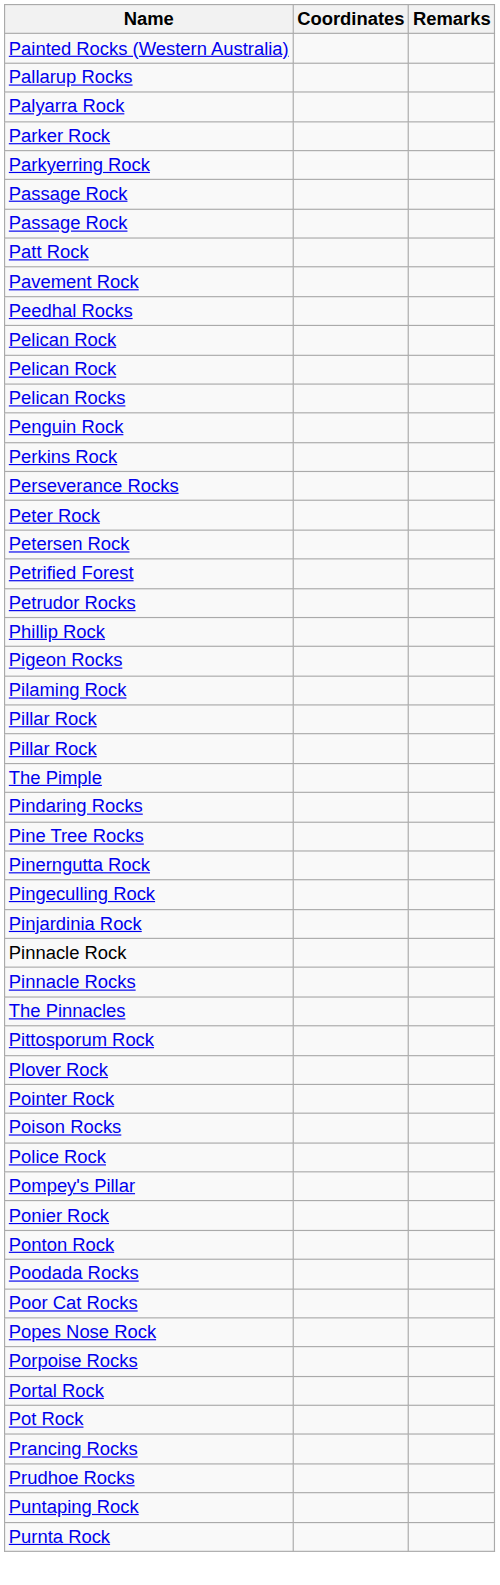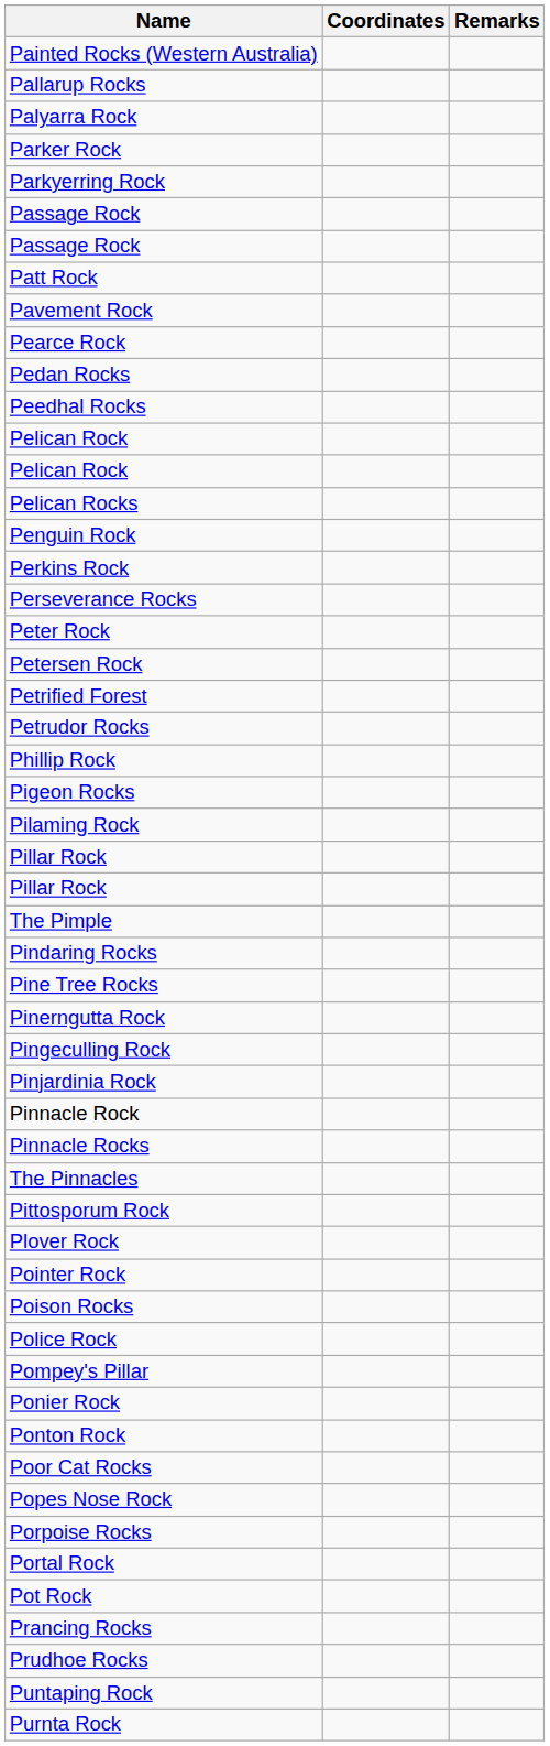 <table class="wikitable">
 <tr>
 <th>Name</th>
 <th>Coordinates</th>
 <th>Remarks</th>
 </tr>
 <tr>
 <td><a href='#'>Painted Rocks (Western Australia)</a></td>
 <td></td>
 <td></td>
 </tr>
 <tr>
 <td><a href='#'>Pallarup Rocks</a></td>
 <td></td>
 <td></td>
 </tr>
 <tr>
 <td><a href='#'>Palyarra Rock</a></td>
 <td></td>
 <td></td>
 </tr>
 <tr>
 <td><a href='#'>Parker Rock</a></td>
 <td></td>
 <td></td>
 </tr>
 <tr>
 <td><a href='#'>Parkyerring Rock</a></td>
 <td></td>
 <td></td>
 </tr>
 <tr>
 <td><a href='#'>Passage Rock</a></td>
 <td></td>
 <td></td>
 </tr>
 <tr>
 <td><a href='#'>Passage Rock</a></td>
 <td></td>
 <td></td>
 </tr>
 <tr>
 <td><a href='#'>Patt Rock</a></td>
 <td></td>
 <td></td>
 </tr>
 <tr>
 <td><a href='#'>Pavement Rock</a></td>
+<td></td>
+<td></td>
+</tr>
+<tr>
+<td><a href='#'>Pearce Rock</a></td>
+<td></td>
+<td></td>
+</tr>
+<tr>
+<td><a href='#'>Pedan Rocks</a></td>
 <td></td>
 <td></td>
 </tr>
 <tr>
 <td><a href='#'>Peedhal Rocks</a></td>
 <td></td>
 <td></td>
 </tr>
 <tr>
 <td><a href='#'>Pelican Rock</a></td>
 <td></td>
 <td></td>
 </tr>
 <tr>
 <td><a href='#'>Pelican Rock</a></td>
 <td></td>
 <td></td>
 </tr>
 <tr>
 <td><a href='#'>Pelican Rocks</a></td>
 <td></td>
 <td></td>
 </tr>
 <tr>
 <td><a href='#'>Penguin Rock</a></td>
 <td></td>
 <td></td>
 </tr>
 <tr>
 <td><a href='#'>Perkins Rock</a></td>
 <td></td>
 <td></td>
 </tr>
 <tr>
 <td><a href='#'>Perseverance Rocks</a></td>
 <td></td>
 <td></td>
 </tr>
 <tr>
 <td><a href='#'>Peter Rock</a></td>
 <td></td>
 <td></td>
 </tr>
 <tr>
 <td><a href='#'>Petersen Rock</a></td>
 <td></td>
 <td></td>
 </tr>
 <tr>
 <td><a href='#'>Petrified Forest</a></td>
 <td></td>
 <td></td>
 </tr>
 <tr>
 <td><a href='#'>Petrudor Rocks</a></td>
 <td></td>
 <td></td>
 </tr>
 <tr>
 <td><a href='#'>Phillip Rock</a></td>
 <td></td>
 <td></td>
 </tr>
 <tr>
 <td><a href='#'>Pigeon Rocks</a></td>
 <td></td>
 <td></td>
 </tr>
 <tr>
 <td><a href='#'>Pilaming Rock</a></td>
 <td></td>
 <td></td>
 </tr>
 <tr>
 <td><a href='#'>Pillar Rock</a></td>
 <td></td>
 <td></td>
 </tr>
 <tr>
 <td><a href='#'>Pillar Rock</a></td>
 <td></td>
 <td></td>
 </tr>
 <tr>
 <td><a href='#'>The Pimple</a></td>
 <td></td>
 <td></td>
 </tr>
 <tr>
 <td><a href='#'>Pindaring Rocks</a></td>
 <td></td>
 <td></td>
 </tr>
 <tr>
 <td><a href='#'>Pine Tree Rocks</a></td>
 <td></td>
 <td></td>
 </tr>
 <tr>
 <td><a href='#'>Pinerngutta Rock</a></td>
 <td></td>
 <td></td>
 </tr>
 <tr>
 <td><a href='#'>Pingeculling Rock</a></td>
 <td></td>
 <td></td>
 </tr>
 <tr>
 <td><a href='#'>Pinjardinia Rock</a></td>
 <td></td>
 <td></td>
 </tr>
 <tr>
 <td>Pinnacle Rock</td>
 <td></td>
 <td></td>
 </tr>
 <tr>
 <td><a href='#'>Pinnacle Rocks</a></td>
 <td></td>
 <td></td>
 </tr>
 <tr>
 <td><a href='#'>The Pinnacles</a></td>
 <td></td>
 <td></td>
 </tr>
 <tr>
 <td><a href='#'>Pittosporum Rock</a></td>
 <td></td>
 <td></td>
 </tr>
 <tr>
 <td><a href='#'>Plover Rock</a></td>
 <td></td>
 <td></td>
 </tr>
 <tr>
 <td><a href='#'>Pointer Rock</a></td>
 <td></td>
 <td></td>
 </tr>
 <tr>
 <td><a href='#'>Poison Rocks</a></td>
 <td></td>
 <td></td>
 </tr>
 <tr>
 <td><a href='#'>Police Rock</a></td>
 <td></td>
 <td></td>
 </tr>
 <tr>
 <td><a href='#'>Pompey's Pillar</a></td>
 <td></td>
 <td></td>
 </tr>
 <tr>
 <td><a href='#'>Ponier Rock</a></td>
 <td></td>
 <td></td>
 </tr>
 <tr>
 <td><a href='#'>Ponton Rock</a></td>
 <td></td>
 <td></td>
 </tr>
 <tr>
-<td><a href='#'>Poodada Rocks</a></td>
-<td></td>
-<td></td>
-</tr>
-<tr>
 <td><a href='#'>Poor Cat Rocks</a></td>
 <td></td>
 <td></td>
 </tr>
 <tr>
 <td><a href='#'>Popes Nose Rock</a></td>
 <td></td>
 <td></td>
 </tr>
 <tr>
 <td><a href='#'>Porpoise Rocks</a></td>
 <td></td>
 <td></td>
 </tr>
 <tr>
 <td><a href='#'>Portal Rock</a></td>
 <td></td>
 <td></td>
 </tr>
 <tr>
 <td><a href='#'>Pot Rock</a></td>
 <td></td>
 <td></td>
 </tr>
 <tr>
 <td><a href='#'>Prancing Rocks</a></td>
 <td></td>
 <td></td>
 </tr>
 <tr>
 <td><a href='#'>Prudhoe Rocks</a></td>
 <td></td>
 <td></td>
 </tr>
 <tr>
 <td><a href='#'>Puntaping Rock</a></td>
 <td></td>
 <td></td>
 </tr>
 <tr>
 <td><a href='#'>Purnta Rock</a></td>
 <td></td>
 <td></td>
 </tr>
 </table>
